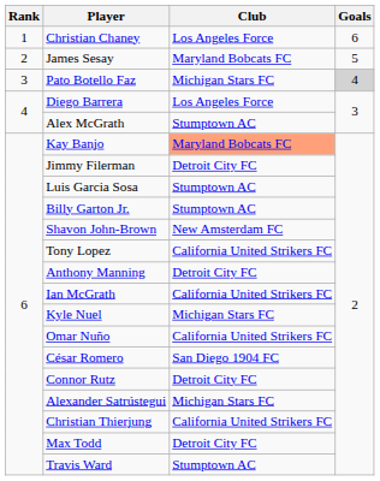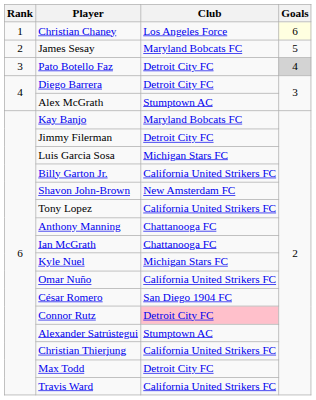 <table class="wikitable" style="text-align:center">
 <tr>
 <th>Rank</th>
 <th>Player</th>
 <th>Club</th>
 <th>Goals</th>
 </tr>
 <tr>
 <td>1</td>
 <td align="left"> <a href='#'>Christian Chaney</a></td>
 <td align="left"><a href='#'>Los Angeles Force</a></td>
-<td>6</td>
+<td style="background: lightyellow;">6</td>
 </tr>
 <tr>
 <td>2</td>
 <td align="left"> James Sesay</td>
 <td align="left"><a href='#'>Maryland Bobcats FC</a></td>
 <td>5</td>
 </tr>
 <tr>
 <td>3</td>
 <td align="left"> <a href='#'>Pato Botello Faz</a></td>
-<td align="left"><a href='#'>Michigan Stars FC</a></td>
+<td align="left"><a href='#'>Detroit City FC</a></td>
 <td style="background: lightgrey;">4</td>
 </tr>
 <tr>
 <td rowspan=2>4</td>
 <td align="left"> <a href='#'>Diego Barrera</a></td>
-<td align="left"><a href='#'>Los Angeles Force</a></td>
+<td align="left"><a href='#'>Detroit City FC</a></td>
 <td rowspan=2>3</td>
 </tr>
 <tr>
 <td align="left"> Alex McGrath</td>
 <td align="left"><a href='#'>Stumptown AC</a></td>
 </tr>
 <tr>
 <td rowspan=16>6</td>
 <td align="left"> <a href='#'>Kay Banjo</a></td>
-<td align="left" style="background: lightsalmon;"><a href='#'>Maryland Bobcats FC</a></td>
+<td align="left"><a href='#'>Maryland Bobcats FC</a></td>
 <td rowspan=16>2</td>
 </tr>
 <tr>
 <td align="left"> Jimmy Filerman</td>
 <td align="left"><a href='#'>Detroit City FC</a></td>
 </tr>
 <tr>
 <td align="left"> Luis Garcia Sosa</td>
-<td align="left"><a href='#'>Stumptown AC</a></td>
+<td align="left"><a href='#'>Michigan Stars FC</a></td>
 </tr>
 <tr>
 <td align="left"> <a href='#'>Billy Garton Jr.</a></td>
-<td align="left"><a href='#'>Stumptown AC</a></td>
+<td align="left"><a href='#'>California United Strikers FC</a></td>
 </tr>
 <tr>
 <td align="left"> <a href='#'>Shavon John-Brown</a></td>
 <td align="left"><a href='#'>New Amsterdam FC</a></td>
 </tr>
 <tr>
 <td align="left"> Tony Lopez</td>
 <td align="left"><a href='#'>California United Strikers FC</a></td>
 </tr>
 <tr>
 <td align="left"> <a href='#'>Anthony Manning</a></td>
-<td align="left"><a href='#'>Detroit City FC</a></td>
+<td align="left"><a href='#'>Chattanooga FC</a></td>
 </tr>
 <tr>
 <td align="left"> <a href='#'>Ian McGrath</a></td>
-<td align="left"><a href='#'>California United Strikers FC</a></td>
+<td align="left"><a href='#'>Chattanooga FC</a></td>
 </tr>
 <tr>
 <td align="left"> <a href='#'>Kyle Nuel</a></td>
 <td align="left"><a href='#'>Michigan Stars FC</a></td>
 </tr>
 <tr>
 <td align="left"> <a href='#'>Omar Nuño</a></td>
 <td align="left"><a href='#'>California United Strikers FC</a></td>
 </tr>
 <tr>
 <td align="left"> <a href='#'>César Romero</a></td>
 <td align="left"><a href='#'>San Diego 1904 FC</a></td>
 </tr>
 <tr>
 <td align="left"> <a href='#'>Connor Rutz</a></td>
-<td align="left"><a href='#'>Detroit City FC</a></td>
+<td align="left" style="background: pink;"><a href='#'>Detroit City FC</a></td>
 </tr>
 <tr>
 <td align="left"> <a href='#'>Alexander Satrústegui</a></td>
-<td align="left"><a href='#'>Michigan Stars FC</a></td>
+<td align="left"><a href='#'>Stumptown AC</a></td>
 </tr>
 <tr>
 <td align="left"> <a href='#'>Christian Thierjung</a></td>
 <td align="left"><a href='#'>California United Strikers FC</a></td>
 </tr>
 <tr>
 <td align="left"> <a href='#'>Max Todd</a></td>
 <td align="left"><a href='#'>Detroit City FC</a></td>
 </tr>
 <tr>
 <td align="left"> <a href='#'>Travis Ward</a></td>
-<td align="left"><a href='#'>Stumptown AC</a></td>
+<td align="left"><a href='#'>California United Strikers FC</a></td>
 </tr>
 </table>
